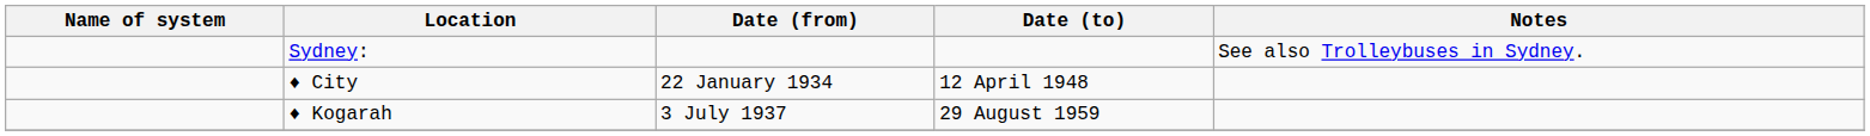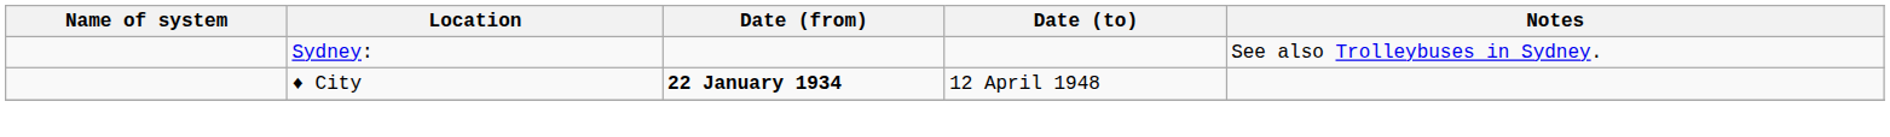 <table class="wikitable" width=100%>
 <tr>
 <th width=15%>Name of system</th>
 <th width=20%>Location</th>
 <th width=15%>Date (from)</th>
 <th width=15%>Date (to)</th>
 <th width=35%>Notes</th>
 </tr>
 <tr>
 <td> </td>
 <td><a href='#'>Sydney</a>:</td>
 <td> </td>
 <td> </td>
 <td>See also <a href='#'>Trolleybuses in Sydney</a>.</td>
 </tr>
 <tr>
 <td> </td>
 <td>♦ City</td>
-<td>22 January 1934</td>
+<td><strong>22 January 1934</strong></td>
 <td>12 April 1948</td>
-<td> </td>
-</tr>
-<tr>
-<td> </td>
-<td>♦ Kogarah</td>
-<td>3 July 1937</td>
-<td>29 August 1959</td>
 <td> </td>
 </tr>
 <tr>
 </tr>
 </table>
